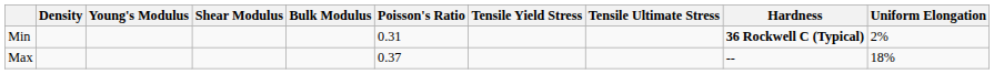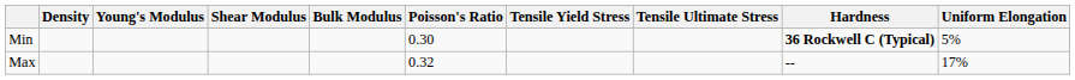 <table class="wikitable">
 <tr>
 <th></th>
 <th>Density</th>
 <th>Young's Modulus</th>
 <th>Shear Modulus</th>
 <th>Bulk Modulus</th>
 <th>Poisson's Ratio</th>
 <th>Tensile Yield Stress</th>
 <th>Tensile Ultimate Stress</th>
 <th>Hardness</th>
 <th>Uniform Elongation</th>
 </tr>
 <tr>
 <td>Min</td>
 <td></td>
 <td></td>
 <td></td>
 <td></td>
-<td>0.31</td>
+<td>0.30</td>
 <td></td>
 <td></td>
 <td><strong>36 Rockwell C (Typical)</strong></td>
-<td>2%</td>
+<td>5%</td>
 </tr>
 <tr>
 <td>Max</td>
 <td></td>
 <td></td>
 <td></td>
 <td></td>
-<td>0.37</td>
+<td>0.32</td>
 <td></td>
 <td></td>
 <td>--</td>
-<td>18%</td>
+<td>17%</td>
 </tr>
 </table>
